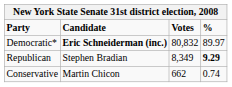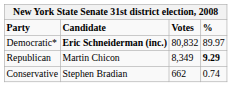 <table class="wikitable">
 <tr>
 <th colspan="4">New York State Senate 31st district election, 2008</th>
 </tr>
 <tr>
 <td><strong>Party</strong></td>
 <td><strong>Candidate</strong></td>
 <td><strong>Votes</strong></td>
 <td><strong>%</strong></td>
 </tr>
 <tr>
 <td>Democratic*</td>
 <td><strong>Eric Schneiderman (inc.)</strong></td>
 <td>80,832</td>
 <td>89.97</td>
 </tr>
 <tr>
 <td>Republican</td>
-<td>Stephen Bradian</td>
+<td>Martin Chicon</td>
 <td>8,349</td>
 <td><strong>9.29</strong></td>
 </tr>
 <tr>
 <td>Conservative</td>
-<td>Martin Chicon</td>
+<td>Stephen Bradian</td>
 <td>662</td>
 <td>0.74</td>
 </tr>
 </table>
